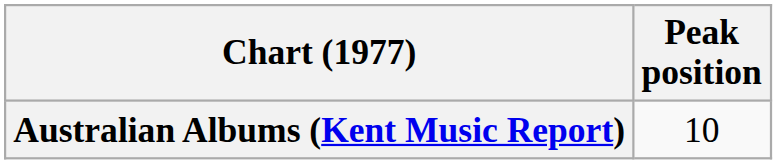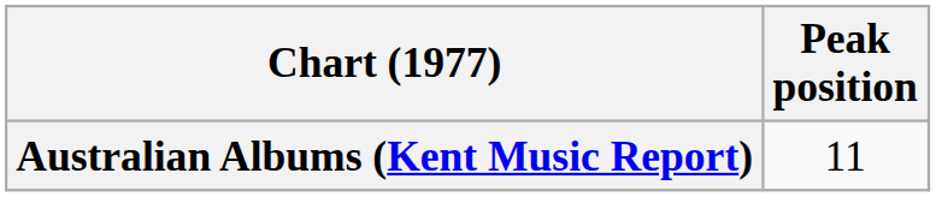 <table class="wikitable sortable plainrowheaders" style="text-align:center">
 <tr>
 <th scope="col">Chart (1977)</th>
 <th scope="col">Peak <br>position</th>
 </tr>
 <tr>
 <th scope="row">Australian Albums (<a href='#'>Kent Music Report</a>)</th>
-<td>10</td>
+<td>11</td>
 </tr>
 </table>
